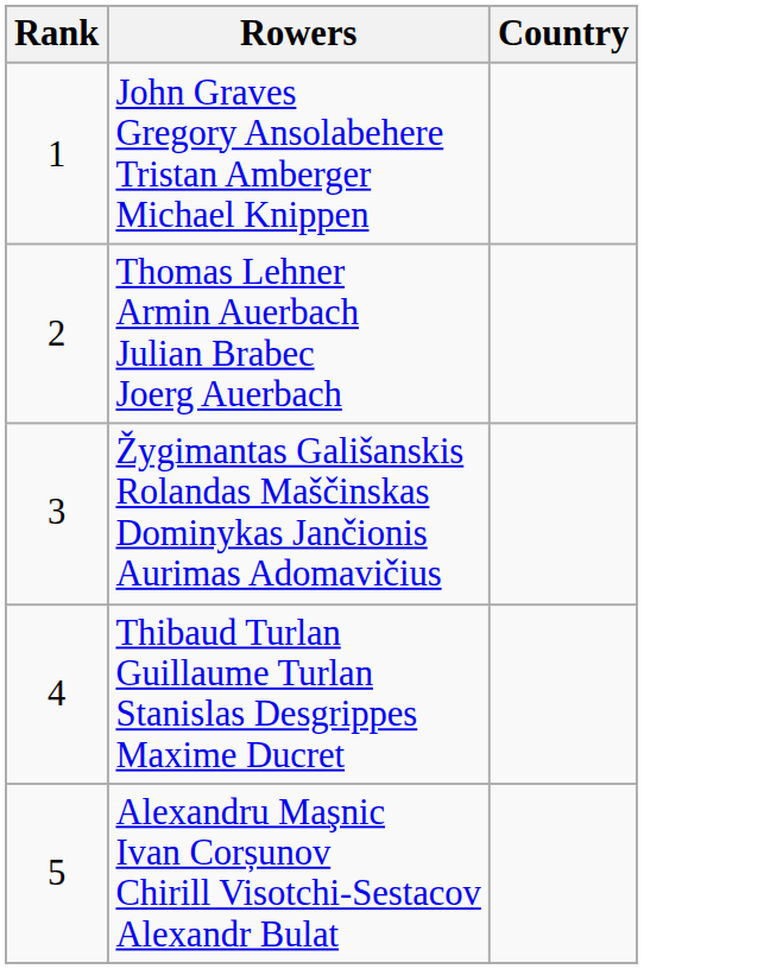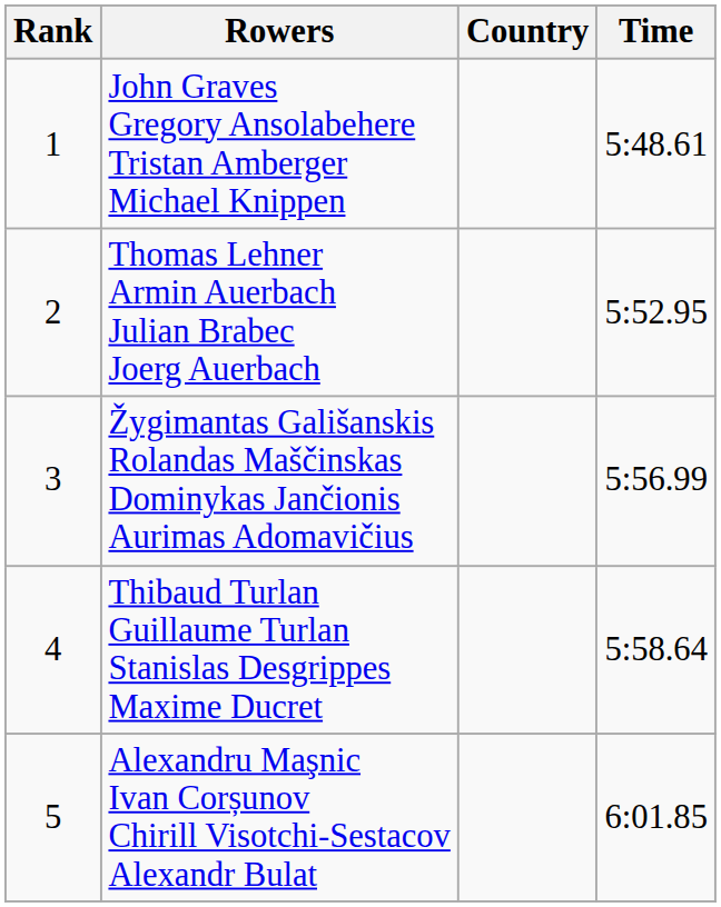 <table class="wikitable" style="text-align:center">
 <tr>
 <th>Rank</th>
 <th>Rowers</th>
 <th>Country</th>
+<th>Time</th>
 </tr>
 <tr>
 <td>1</td>
 <td align="left"><a href='#'>John Graves</a><br><a href='#'>Gregory Ansolabehere</a><br><a href='#'>Tristan Amberger</a><br><a href='#'>Michael Knippen</a></td>
 <td align="left"></td>
+<td>5:48.61</td>
 </tr>
 <tr>
 <td>2</td>
 <td align="left"><a href='#'>Thomas Lehner</a><br><a href='#'>Armin Auerbach</a><br><a href='#'>Julian Brabec</a><br><a href='#'>Joerg Auerbach</a></td>
 <td align="left"></td>
+<td>5:52.95</td>
 </tr>
 <tr>
 <td>3</td>
 <td align="left"><a href='#'>Žygimantas Gališanskis</a><br><a href='#'>Rolandas Maščinskas</a><br><a href='#'>Dominykas Jančionis</a><br><a href='#'>Aurimas Adomavičius</a></td>
 <td align="left"></td>
+<td>5:56.99</td>
 </tr>
 <tr>
 <td>4</td>
 <td align="left"><a href='#'>Thibaud Turlan</a><br><a href='#'>Guillaume Turlan</a><br><a href='#'>Stanislas Desgrippes</a><br><a href='#'>Maxime Ducret</a></td>
 <td align="left"></td>
+<td>5:58.64</td>
 </tr>
 <tr>
 <td>5</td>
 <td align="left"><a href='#'>Alexandru Maşnic</a><br><a href='#'>Ivan Corșunov</a><br><a href='#'>Chirill Visotchi-Sestacov</a><br><a href='#'>Alexandr Bulat</a></td>
 <td align="left"></td>
+<td>6:01.85</td>
 </tr>
 </table>
